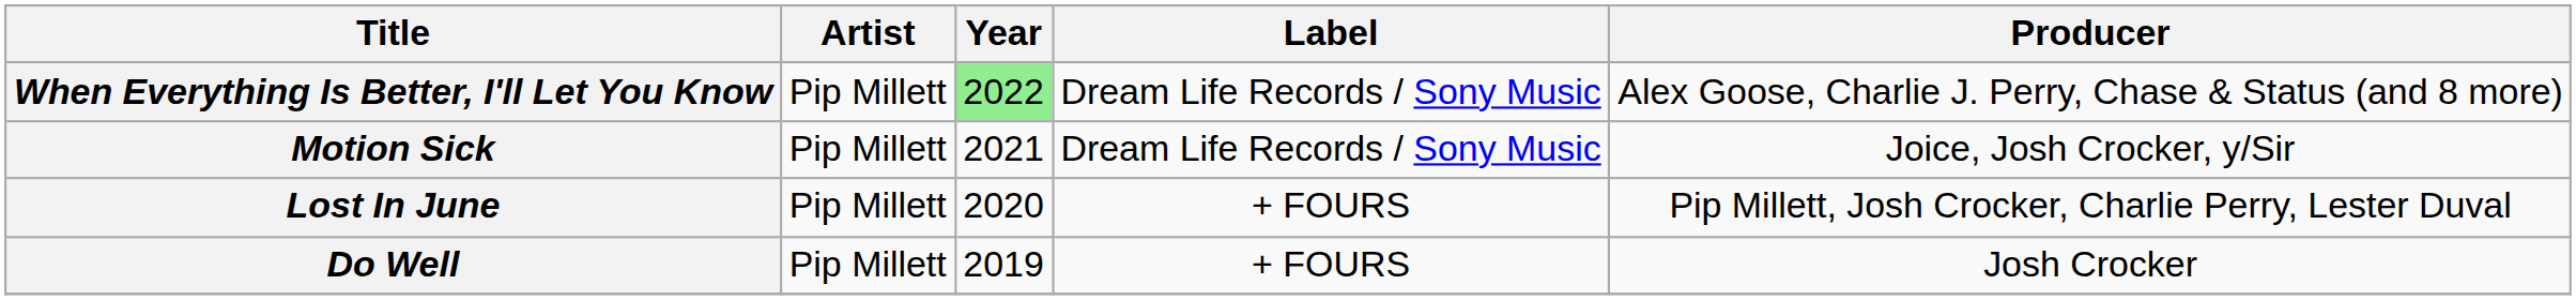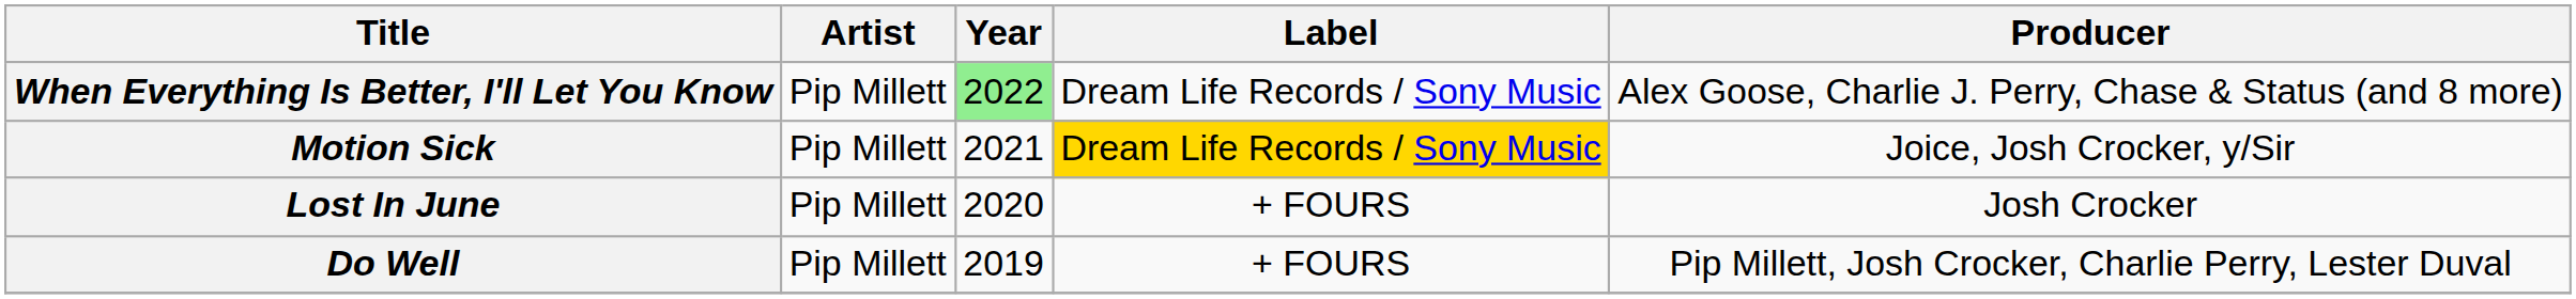 <table class="wikitable plainrowheaders" style="text-align:center;">
 <tr>
 <th scope="col">Title</th>
 <th scope="col">Artist</th>
 <th scope="col">Year</th>
 <th scope="col">Label</th>
 <th scope="col">Producer</th>
 </tr>
 <tr>
 <th scope="row"><em>When Everything Is Better, I'll Let You Know</em></th>
 <td>Pip Millett</td>
 <td style="background: lightgreen;">2022</td>
 <td>Dream Life Records / <a href='#'>Sony Music</a></td>
 <td>Alex Goose, Charlie J. Perry, Chase & Status (and 8 more)</td>
 </tr>
 <tr>
 <th scope="row"><em>Motion Sick</em></th>
 <td>Pip Millett</td>
 <td>2021</td>
-<td>Dream Life Records / <a href='#'>Sony Music</a></td>
+<td style="background: gold;">Dream Life Records / <a href='#'>Sony Music</a></td>
 <td>Joice, Josh Crocker, y/Sir</td>
 </tr>
 <tr>
 <th scope="row"><em>Lost In June</em></th>
 <td>Pip Millett</td>
 <td>2020</td>
 <td>+ FOURS</td>
-<td>Pip Millett, Josh Crocker, Charlie Perry, Lester Duval</td>
+<td>Josh Crocker</td>
 </tr>
 <tr>
 <th scope="row"><em>Do Well</em></th>
 <td>Pip Millett</td>
 <td>2019</td>
 <td>+ FOURS</td>
-<td>Josh Crocker</td>
+<td>Pip Millett, Josh Crocker, Charlie Perry, Lester Duval</td>
 </tr>
 <tr>
 </tr>
 </table>
